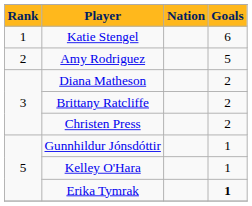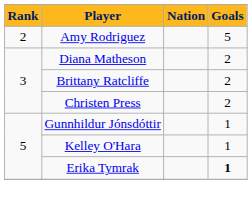 <table class="wikitable" style="font-size: 95%; text-align: center;">
 <tr>
 </tr>
 <tr>
 <th style="background:#FFB81C; color:#001E62; text-align:center;">Rank</th>
 <th style="background:#FFB81C; color:#001E62; text-align:center;">Player</th>
 <th style="background:#FFB81C; color:#001E62; text-align:center;">Nation</th>
 <th style="background:#FFB81C; color:#001E62; text-align:center;">Goals</th>
-</tr>
-<tr>
-<td>1</td>
-<td><a href='#'>Katie Stengel</a></td>
-<td></td>
-<td>6</td>
 </tr>
 <tr>
 <td>2</td>
 <td><a href='#'>Amy Rodriguez</a></td>
 <td></td>
 <td>5</td>
 </tr>
 <tr>
 <td rowspan="3">3</td>
 <td><a href='#'>Diana Matheson</a></td>
 <td></td>
 <td>2</td>
 </tr>
 <tr>
 <td><a href='#'>Brittany Ratcliffe</a></td>
 <td></td>
 <td>2</td>
 </tr>
 <tr>
 <td><a href='#'>Christen Press</a></td>
 <td></td>
 <td>2</td>
 </tr>
 <tr>
 <td rowspan="3">5</td>
 <td><a href='#'>Gunnhildur Jónsdóttir</a></td>
 <td></td>
 <td>1</td>
 </tr>
 <tr>
 <td><a href='#'>Kelley O'Hara</a></td>
 <td></td>
 <td>1</td>
 </tr>
 <tr>
 <td><a href='#'>Erika Tymrak</a></td>
 <td></td>
 <td><strong>1</strong></td>
 </tr>
 <tr>
 </tr>
 </table>
